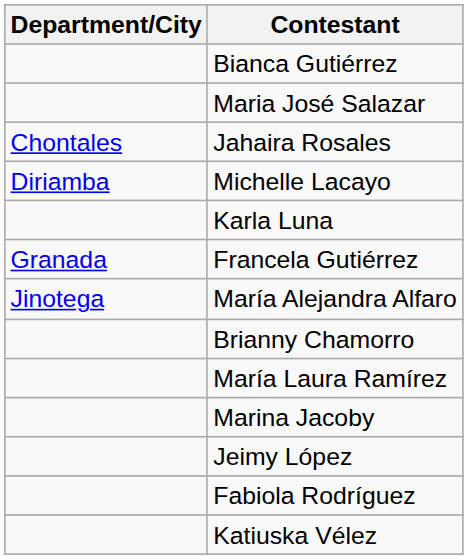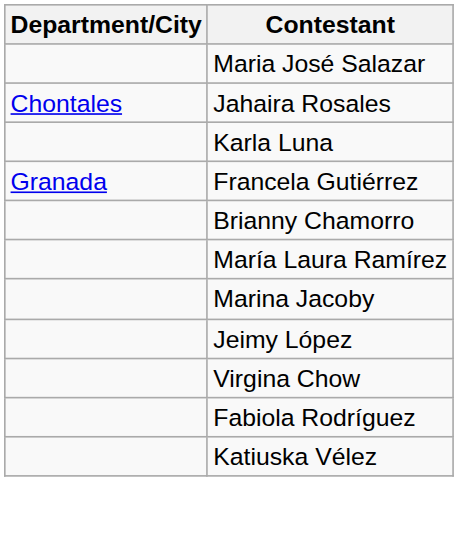 <table class="wikitable sortable" style="font-size: 95%;">
 <tr>
 <th>Department/City</th>
 <th>Contestant</th>
-</tr>
-<tr>
-<td></td>
-<td>Bianca Gutiérrez</td>
 </tr>
 <tr>
 <td></td>
 <td>Maria José Salazar</td>
 </tr>
 <tr>
 <td> <a href='#'>Chontales</a></td>
 <td>Jahaira Rosales</td>
 </tr>
 <tr>
-<td> <a href='#'>Diriamba</a></td>
-<td>Michelle Lacayo</td>
-</tr>
-<tr>
 <td></td>
 <td>Karla Luna</td>
 </tr>
 <tr>
 <td> <a href='#'>Granada</a></td>
 <td>Francela Gutiérrez</td>
-</tr>
-<tr>
-<td> <a href='#'>Jinotega</a></td>
-<td>María Alejandra Alfaro</td>
 </tr>
 <tr>
 <td></td>
 <td>Brianny Chamorro</td>
 </tr>
 <tr>
 <td></td>
 <td>María Laura Ramírez</td>
 </tr>
 <tr>
 <td></td>
 <td>Marina Jacoby</td>
 </tr>
 <tr>
 <td></td>
 <td>Jeimy López</td>
 </tr>
 <tr>
 <td></td>
+<td>Virgina Chow</td>
+</tr>
+<tr>
+<td></td>
 <td>Fabiola Rodríguez</td>
 </tr>
 <tr>
 <td></td>
 <td>Katiuska Vélez</td>
 </tr>
 </table>
